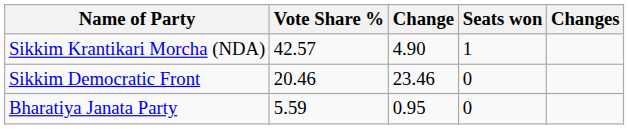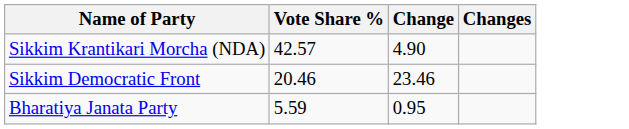 <table class="wikitable sortable">
 <tr>
 <th>Name of Party</th>
 <th>Vote Share % </th>
 <th>Change</th>
-<th>Seats won</th>
 <th>Changes</th>
 </tr>
 <tr>
 <td><a href='#'>Sikkim Krantikari Morcha</a> (NDA)</td>
 <td>42.57</td>
 <td> 4.90</td>
-<td>1</td>
 <td></td>
 </tr>
 <tr>
 <td><a href='#'>Sikkim Democratic Front</a></td>
 <td>20.46</td>
 <td> 23.46</td>
-<td>0</td>
 <td></td>
 </tr>
 <tr>
 <td><a href='#'>Bharatiya Janata Party</a></td>
 <td>5.59</td>
 <td> 0.95</td>
-<td>0</td>
 <td></td>
 </tr>
 </table>
